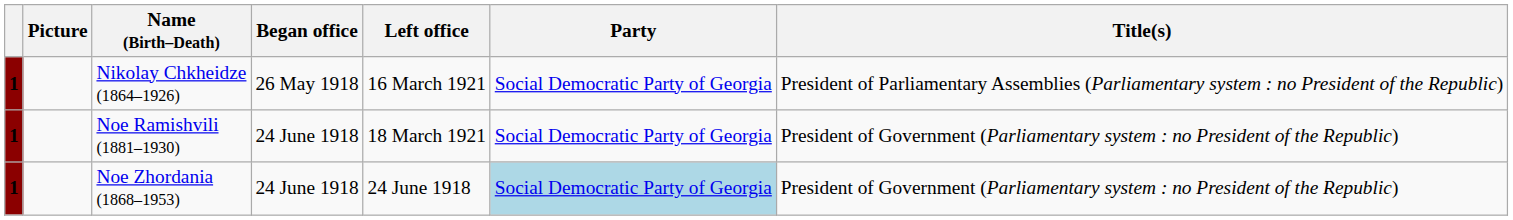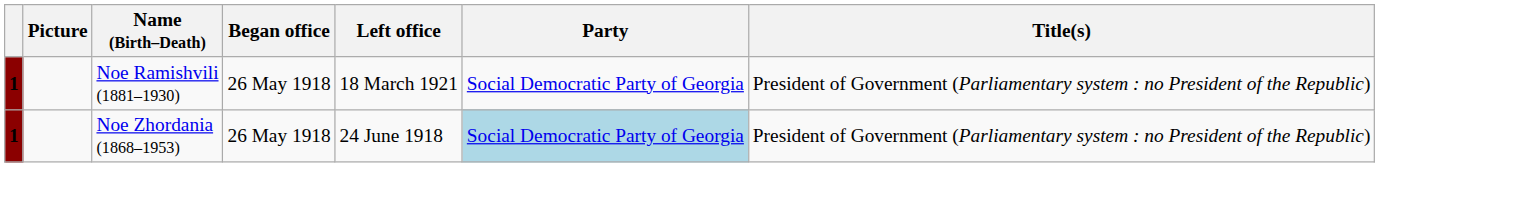 <table class="wikitable">
 <tr>
 <th></th>
 <th>Picture</th>
 <th>Name<br><small>(Birth–Death)</small></th>
 <th>Began office</th>
 <th>Left office</th>
 <th>Party</th>
 <th>Title(s)</th>
 </tr>
 <tr>
 <th style="background:#8B0000; color:black">1</th>
 <td></td>
-<td><a href='#'>Nikolay Chkheidze</a><br><small>(1864–1926)</small></td>
+<td><a href='#'>Noe Ramishvili</a><br><small>(1881–1930)</small></td>
 <td>26 May 1918</td>
-<td>16 March 1921</td>
-<td><a href='#'>Social Democratic Party of Georgia</a></td>
-<td>President of Parliamentary Assemblies (<em>Parliamentary system : no President of the Republic</em>)</td>
-</tr>
-<tr>
-<th style="background:#8B0000; color:black">1</th>
-<td></td>
-<td><a href='#'>Noe Ramishvili</a><br><small>(1881–1930)</small></td>
-<td>24 June 1918</td>
 <td>18 March 1921</td>
 <td><a href='#'>Social Democratic Party of Georgia</a></td>
 <td>President of Government (<em>Parliamentary system : no President of the Republic</em>)</td>
 </tr>
 <tr>
 <th style="background:#8B0000; color:black">1</th>
 <td></td>
 <td><a href='#'>Noe Zhordania</a><br><small>(1868–1953)</small></td>
-<td>24 June 1918</td>
+<td>26 May 1918</td>
 <td>24 June 1918</td>
 <td style="background: lightblue;"><a href='#'>Social Democratic Party of Georgia</a></td>
 <td>President of Government (<em>Parliamentary system : no President of the Republic</em>)</td>
 </tr>
 </table>
